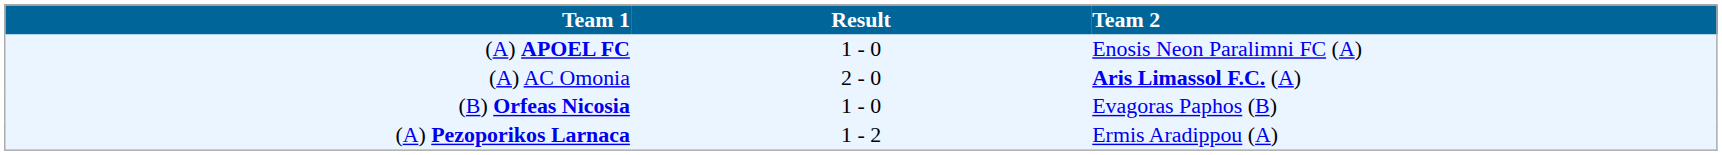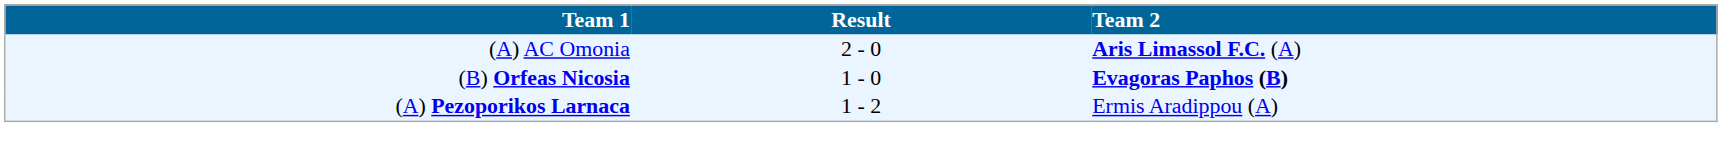 <table cellspacing="0" style="background: #EBF5FF; border: 1px #aaa solid; border-collapse: collapse; font-size: 95%;" width=60%>
 <tr bgcolor=#006699 style="color:white;">
 <th width=30% align="right">Team 1</th>
 <th width=22% align="center">Result</th>
 <th width=30% align="left">Team 2</th>
-</tr>
-<tr>
-<td align=right>(<a href='#'>A</a>) <strong><a href='#'>APOEL FC</a></strong></td>
-<td align=center>1 - 0</td>
-<td align=left><a href='#'>Enosis Neon Paralimni FC</a> (<a href='#'>A</a>)</td>
 </tr>
 <tr>
 <td align=right>(<a href='#'>A</a>) <a href='#'>AC Omonia</a></td>
 <td align=center>2 - 0</td>
 <td align=left><strong><a href='#'>Aris Limassol F.C.</a></strong> (<a href='#'>A</a>)</td>
 </tr>
 <tr>
 <td align=right>(<a href='#'>B</a>) <strong><a href='#'>Orfeas Nicosia</a></strong></td>
 <td align=center>1 - 0</td>
-<td align=left><a href='#'>Evagoras Paphos</a> (<a href='#'>B</a>)</td>
+<td align=left><strong><a href='#'>Evagoras Paphos</a> (<a href='#'>B</a>)</strong></td>
 </tr>
 <tr>
 <td align=right>(<a href='#'>A</a>) <strong><a href='#'>Pezoporikos Larnaca</a></strong></td>
 <td align=center>1 - 2</td>
 <td align=left><a href='#'>Ermis Aradippou</a> (<a href='#'>A</a>)</td>
 </tr>
 <tr>
 </tr>
 </table>
